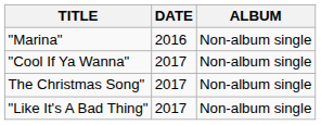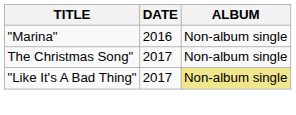 <table class="wikitable">
 <tr>
 <th>TITLE</th>
 <th>DATE</th>
 <th>ALBUM</th>
 </tr>
 <tr>
 <td>"Marina"</td>
 <td>2016</td>
 <td>Non-album single</td>
 </tr>
 <tr>
-<td>"Cool If Ya Wanna"</td>
-<td>2017</td>
-<td>Non-album single</td>
-</tr>
-<tr>
 <td>The Christmas Song"</td>
 <td>2017</td>
 <td>Non-album single</td>
 </tr>
 <tr>
 <td>"Like It's A Bad Thing"</td>
 <td>2017</td>
-<td>Non-album single</td>
+<td style="background: khaki;">Non-album single</td>
 </tr>
 </table>
